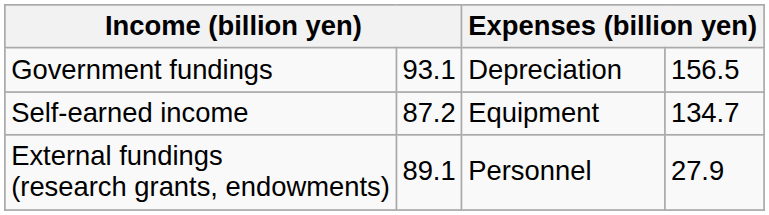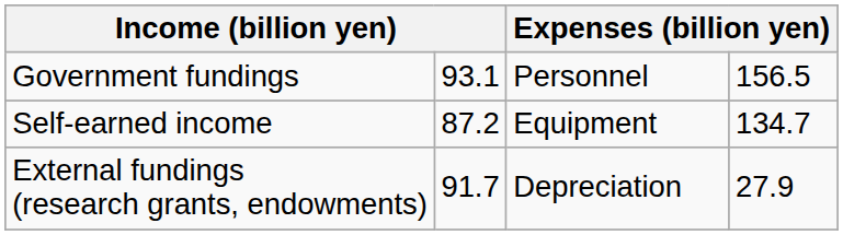 <table class="wikitable mw-collapsible">
 <tr>
 <th colspan="2">Income (billion yen)</th>
 <th colspan="2">Expenses (billion yen)</th>
 </tr>
 <tr>
 <td>Government fundings</td>
 <td>93.1</td>
-<td>Depreciation</td>
+<td>Personnel</td>
 <td>156.5</td>
 </tr>
 <tr>
 <td>Self-earned income</td>
 <td>87.2</td>
 <td>Equipment</td>
 <td>134.7</td>
 </tr>
 <tr>
 <td>External fundings<br>(research grants, endowments)</td>
-<td>89.1</td>
-<td>Personnel</td>
+<td>91.7</td>
+<td>Depreciation</td>
 <td>27.9</td>
 </tr>
 </table>
